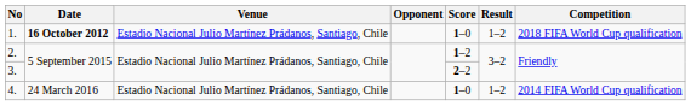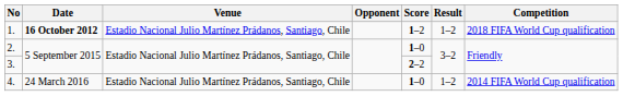 <table class="wikitable" style="font-size:85%;">
 <tr>
 <th>No</th>
 <th>Date</th>
 <th>Venue</th>
 <th>Opponent</th>
 <th>Score</th>
 <th>Result</th>
 <th>Competition</th>
 </tr>
 <tr>
 <td>1.</td>
 <td><strong>16 October 2012</strong></td>
 <td><a href='#'>Estadio Nacional Julio Martínez Prádanos</a>, <a href='#'>Santiago</a>, Chile</td>
 <td></td>
-<td align=center><strong>1</strong>–0</td>
+<td align=center><strong>1</strong>–2</td>
 <td align="center">1–2</td>
 <td><a href='#'>2018 FIFA World Cup qualification</a></td>
 </tr>
 <tr>
 <td>2.</td>
 <td rowspan=2>5 September 2015</td>
 <td rowspan=2>Estadio Nacional Julio Martínez Prádanos, Santiago, Chile</td>
 <td rowspan=2></td>
-<td align=center><strong>1</strong>–2</td>
+<td align=center><strong>1</strong>–0</td>
 <td rowspan=2 align=center>3–2</td>
 <td rowspan=2><a href='#'>Friendly</a></td>
 </tr>
 <tr>
 <td>3.</td>
 <td align=center><strong>2</strong>–2</td>
 </tr>
 <tr>
 <td>4.</td>
 <td>24 March 2016</td>
 <td>Estadio Nacional Julio Martínez Prádanos, Santiago, Chile</td>
 <td></td>
 <td align=center><strong>1</strong>–0</td>
 <td align=center>1–2</td>
 <td><a href='#'>2014 FIFA World Cup qualification</a></td>
 </tr>
 </table>
